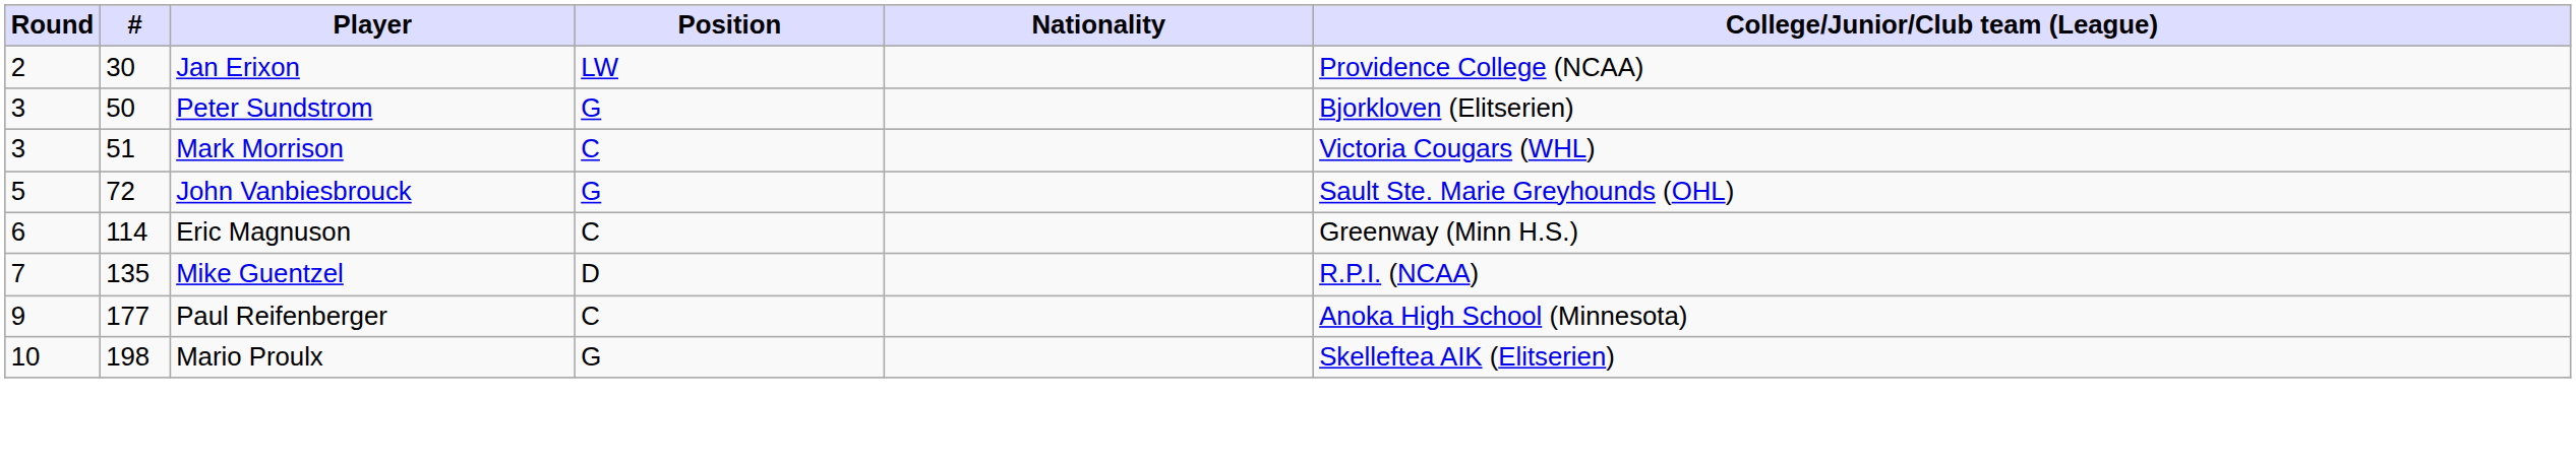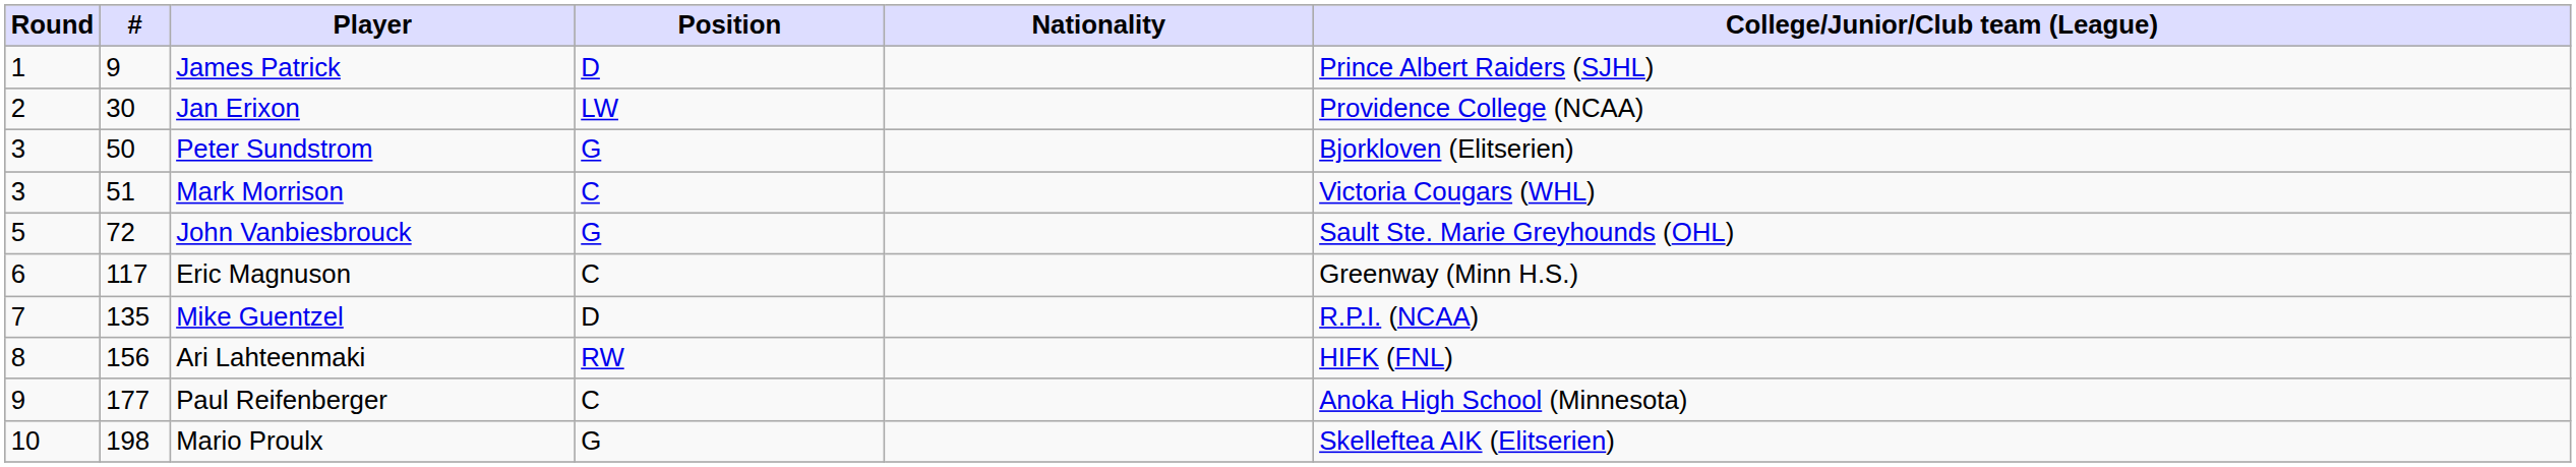 <table class="wikitable">
 <tr>
 <th style="background:#ddf; width:2.00%;">Round</th>
 <th style="background:#ddf; width:2.75%;">#</th>
 <th style="background:#ddf; width:16.0%;">Player</th>
 <th style="background:#ddf; width:12.25%;">Position</th>
 <th style="background:#ddf; width:17.0%;">Nationality</th>
 <th style="background:#ddf; width:100.0%;">College/Junior/Club team (League)</th>
+</tr>
+<tr>
+<td>1</td>
+<td>9</td>
+<td><a href='#'>James Patrick</a></td>
+<td><a href='#'>D</a></td>
+<td></td>
+<td><a href='#'>Prince Albert Raiders</a> (<a href='#'>SJHL</a>)</td>
 </tr>
 <tr>
 <td>2</td>
 <td>30</td>
 <td><a href='#'>Jan Erixon</a></td>
 <td><a href='#'>LW</a></td>
 <td></td>
 <td><a href='#'>Providence College</a> (NCAA)</td>
 </tr>
 <tr>
 <td>3</td>
 <td>50</td>
 <td><a href='#'>Peter Sundstrom</a></td>
 <td><a href='#'>G</a></td>
 <td></td>
 <td><a href='#'>Bjorkloven</a> (Elitserien)</td>
 </tr>
 <tr>
 <td>3</td>
 <td>51</td>
 <td><a href='#'>Mark Morrison</a></td>
 <td><a href='#'>C</a></td>
 <td></td>
 <td><a href='#'>Victoria Cougars</a> (<a href='#'>WHL</a>)</td>
 </tr>
 <tr>
 <td>5</td>
 <td>72</td>
 <td><a href='#'>John Vanbiesbrouck</a></td>
 <td><a href='#'>G</a></td>
 <td></td>
 <td><a href='#'>Sault Ste. Marie Greyhounds</a> (<a href='#'>OHL</a>)</td>
 </tr>
 <tr>
 <td>6</td>
-<td>114</td>
+<td>117</td>
 <td>Eric Magnuson</td>
 <td>C</td>
 <td></td>
 <td>Greenway (Minn H.S.)</td>
 </tr>
 <tr>
 <td>7</td>
 <td>135</td>
 <td><a href='#'>Mike Guentzel</a></td>
 <td>D</td>
 <td></td>
 <td><a href='#'>R.P.I.</a> (<a href='#'>NCAA</a>)</td>
+</tr>
+<tr>
+<td>8</td>
+<td>156</td>
+<td>Ari Lahteenmaki</td>
+<td><a href='#'>RW</a></td>
+<td></td>
+<td><a href='#'>HIFK</a> (<a href='#'>FNL</a>)</td>
 </tr>
 <tr>
 <td>9</td>
 <td>177</td>
 <td>Paul Reifenberger</td>
 <td>C</td>
 <td></td>
 <td><a href='#'>Anoka High School</a> (Minnesota)</td>
 </tr>
 <tr>
 <td>10</td>
 <td>198</td>
 <td>Mario Proulx</td>
 <td>G</td>
 <td></td>
 <td><a href='#'>Skelleftea AIK</a> (<a href='#'>Elitserien</a>)</td>
 </tr>
 </table>
